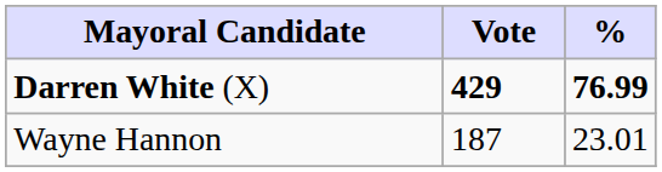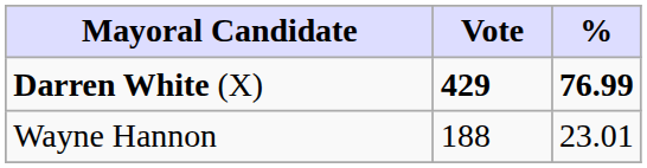 <table class="wikitable">
 <tr>
 <th style="background:#ddf; width:200px;">Mayoral Candidate</th>
 <th style="background:#ddf; width:50px;">Vote</th>
 <th style="background:#ddf; width:30px;">%</th>
 </tr>
 <tr>
 <td><strong>Darren White</strong> (X)</td>
 <td><strong>429</strong></td>
 <td><strong>76.99</strong></td>
 </tr>
 <tr>
 <td>Wayne Hannon</td>
-<td>187</td>
+<td>188</td>
 <td>23.01</td>
 </tr>
 </table>
